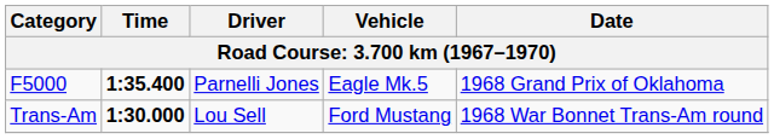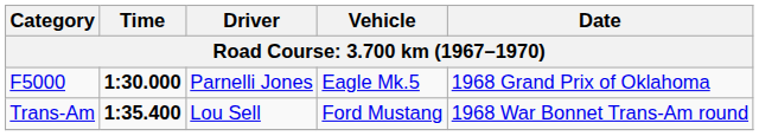 <table class="wikitable">
 <tr>
 <th>Category</th>
 <th>Time</th>
 <th>Driver</th>
 <th>Vehicle</th>
 <th>Date</th>
 </tr>
 <tr>
 <th colspan=5>Road Course: 3.700 km (1967–1970)</th>
 </tr>
 <tr>
 <td><a href='#'>F5000</a></td>
-<td><strong>1:35.400</strong></td>
+<td><strong>1:30.000</strong></td>
 <td><a href='#'>Parnelli Jones</a></td>
 <td><a href='#'>Eagle Mk.5</a></td>
 <td><a href='#'>1968 Grand Prix of Oklahoma</a></td>
 </tr>
 <tr>
 <td><a href='#'>Trans-Am</a></td>
-<td><strong>1:30.000</strong></td>
+<td><strong>1:35.400</strong></td>
 <td><a href='#'>Lou Sell</a></td>
 <td><a href='#'>Ford Mustang</a></td>
 <td><a href='#'>1968 War Bonnet Trans-Am round</a></td>
 </tr>
 <tr>
 </tr>
 </table>
